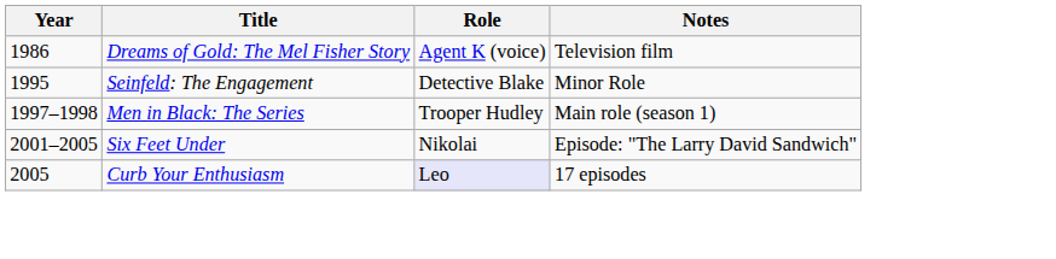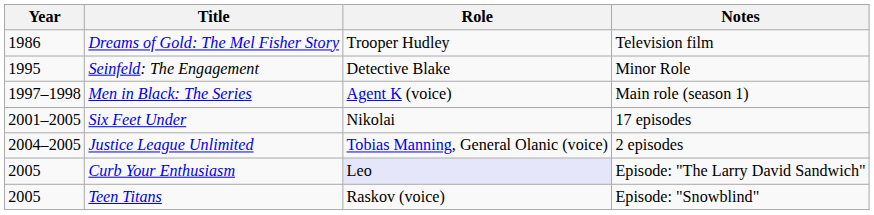 <table class="wikitable sortable">
 <tr>
 <th>Year</th>
 <th>Title</th>
 <th>Role</th>
 <th>Notes</th>
 </tr>
 <tr>
 <td>1986</td>
 <td><em><a href='#'>Dreams of Gold: The Mel Fisher Story</a></em></td>
-<td><a href='#'>Agent K</a> (voice)</td>
+<td>Trooper Hudley</td>
 <td>Television film</td>
 </tr>
 <tr>
 <td>1995</td>
 <td><em><a href='#'>Seinfeld</a>: The Engagement</em></td>
 <td>Detective Blake</td>
 <td>Minor Role</td>
 </tr>
 <tr>
 <td>1997–1998</td>
 <td><em><a href='#'>Men in Black: The Series</a></em></td>
-<td>Trooper Hudley</td>
+<td><a href='#'>Agent K</a> (voice)</td>
 <td>Main role (season 1)</td>
 </tr>
 <tr>
 <td>2001–2005</td>
 <td><em><a href='#'>Six Feet Under</a></em></td>
 <td>Nikolai</td>
-<td>Episode: "The Larry David Sandwich"</td>
+<td>17 episodes</td>
+</tr>
+<tr>
+<td>2004–2005</td>
+<td><em><a href='#'>Justice League Unlimited</a></em></td>
+<td><a href='#'>Tobias Manning</a>, General Olanic (voice)</td>
+<td>2 episodes</td>
 </tr>
 <tr>
 <td>2005</td>
 <td><em><a href='#'>Curb Your Enthusiasm</a></em></td>
 <td style="background: lavender;">Leo</td>
-<td>17 episodes</td>
+<td>Episode: "The Larry David Sandwich"</td>
+</tr>
+<tr>
+<td>2005</td>
+<td><em><a href='#'>Teen Titans</a></em></td>
+<td>Raskov (voice)</td>
+<td>Episode: "Snowblind"</td>
 </tr>
 </table>
